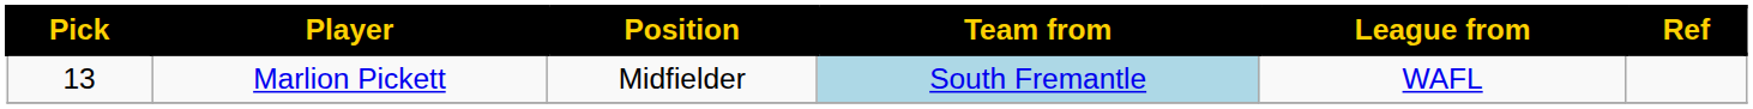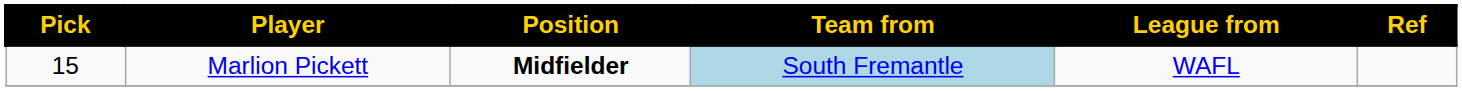 <table class="wikitable" style="text-align:center; font-size:100%; width:60%;">
 <tr>
 <th style="background:black; color:#FED102; border: solid black 2px;">Pick</th>
 <th style="background:black; color:#FED102; border: solid black 2px;">Player</th>
 <th style="background:black; color:#FED102; border: solid black 2px;">Position</th>
 <th style="background:black; color:#FED102; border: solid black 2px;">Team from</th>
 <th style="background:black; color:#FED102; border: solid black 2px;">League from</th>
 <th style="background:black; color:#FED102; border: solid black 2px;">Ref</th>
 </tr>
 <tr>
-<td>13</td>
+<td>15</td>
 <td><a href='#'>Marlion Pickett</a></td>
-<td>Midfielder</td>
+<td><strong>Midfielder</strong></td>
 <td style="background: lightblue;"><a href='#'>South Fremantle</a></td>
 <td><a href='#'>WAFL</a></td>
 <td></td>
 </tr>
 <tr>
 </tr>
 </table>
